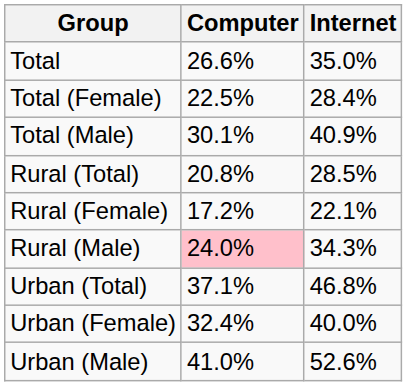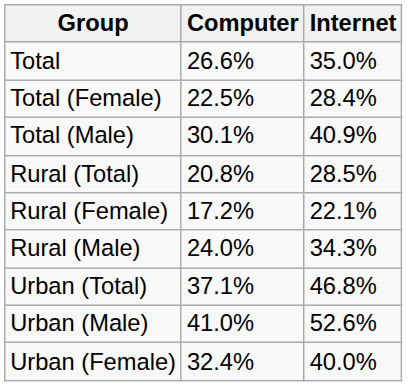 <table class="wikitable sortable">
 <tr>
 <th>Group</th>
 <th>Computer</th>
 <th>Internet</th>
 </tr>
 <tr>
 <td>Total</td>
 <td>26.6%</td>
 <td>35.0%</td>
 </tr>
 <tr>
 <td>Total (Female)</td>
 <td>22.5%</td>
 <td>28.4%</td>
 </tr>
 <tr>
 <td>Total (Male)</td>
 <td>30.1%</td>
 <td>40.9%</td>
 </tr>
 <tr>
 <td>Rural (Total)</td>
 <td>20.8%</td>
 <td>28.5%</td>
 </tr>
 <tr>
 <td>Rural (Female)</td>
 <td>17.2%</td>
 <td>22.1%</td>
 </tr>
 <tr>
 <td>Rural (Male)</td>
-<td style="background: pink;">24.0%</td>
+<td>24.0%</td>
 <td>34.3%</td>
 </tr>
 <tr>
 <td>Urban (Total)</td>
 <td>37.1%</td>
 <td>46.8%</td>
 </tr>
 <tr>
+<td>Urban (Male)</td>
+<td>41.0%</td>
+<td>52.6%</td>
+</tr>
+<tr>
 <td>Urban (Female)</td>
 <td>32.4%</td>
 <td>40.0%</td>
 </tr>
-<tr>
-<td>Urban (Male)</td>
-<td>41.0%</td>
-<td>52.6%</td>
-</tr>
 </table>
